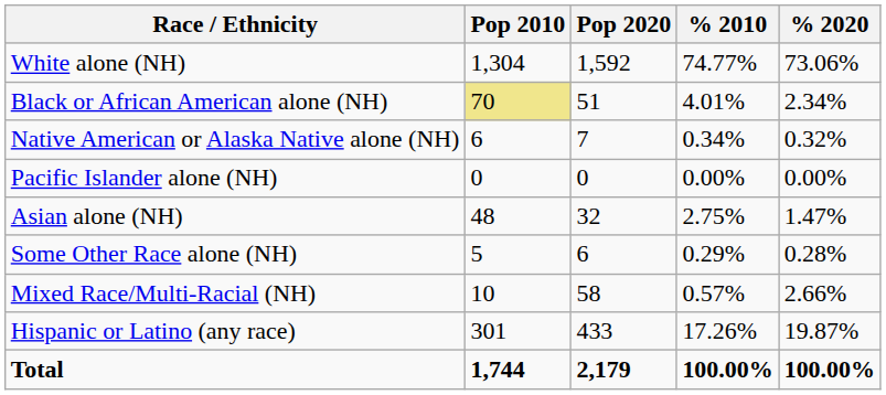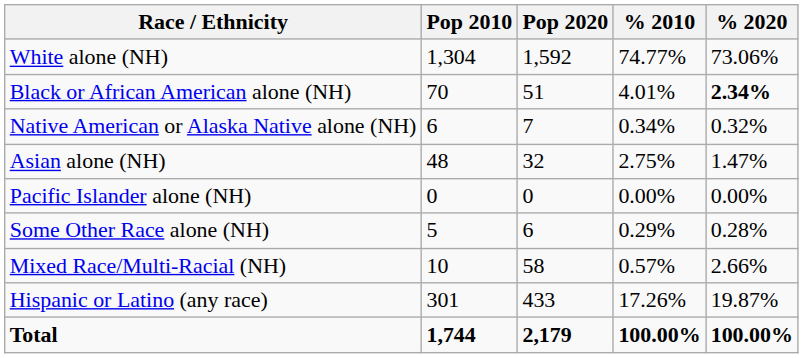 <table class="wikitable">
 <tr>
 <th>Race / Ethnicity</th>
 <th>Pop 2010</th>
 <th>Pop 2020</th>
 <th>% 2010</th>
 <th>% 2020</th>
 </tr>
 <tr>
 <td><a href='#'>White</a> alone (NH)</td>
 <td>1,304</td>
 <td>1,592</td>
 <td>74.77%</td>
 <td>73.06%</td>
 </tr>
 <tr>
 <td><a href='#'>Black or African American</a> alone (NH)</td>
-<td style="background: khaki;">70</td>
+<td>70</td>
 <td>51</td>
 <td>4.01%</td>
-<td>2.34%</td>
+<td><strong>2.34%</strong></td>
 </tr>
 <tr>
 <td><a href='#'>Native American</a> or <a href='#'>Alaska Native</a> alone (NH)</td>
 <td>6</td>
 <td>7</td>
 <td>0.34%</td>
 <td>0.32%</td>
 </tr>
 <tr>
+<td><a href='#'>Asian</a> alone (NH)</td>
+<td>48</td>
+<td>32</td>
+<td>2.75%</td>
+<td>1.47%</td>
+</tr>
+<tr>
 <td><a href='#'>Pacific Islander</a> alone (NH)</td>
 <td>0</td>
 <td>0</td>
 <td>0.00%</td>
 <td>0.00%</td>
-</tr>
-<tr>
-<td><a href='#'>Asian</a> alone (NH)</td>
-<td>48</td>
-<td>32</td>
-<td>2.75%</td>
-<td>1.47%</td>
 </tr>
 <tr>
 <td><a href='#'>Some Other Race</a> alone (NH)</td>
 <td>5</td>
 <td>6</td>
 <td>0.29%</td>
 <td>0.28%</td>
 </tr>
 <tr>
 <td><a href='#'>Mixed Race/Multi-Racial</a> (NH)</td>
 <td>10</td>
 <td>58</td>
 <td>0.57%</td>
 <td>2.66%</td>
 </tr>
 <tr>
 <td><a href='#'>Hispanic or Latino</a> (any race)</td>
 <td>301</td>
 <td>433</td>
 <td>17.26%</td>
 <td>19.87%</td>
 </tr>
 <tr>
 <td><strong>Total</strong></td>
 <td><strong>1,744</strong></td>
 <td><strong>2,179</strong></td>
 <td><strong>100.00%</strong></td>
 <td><strong>100.00%</strong></td>
 </tr>
 </table>
